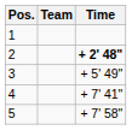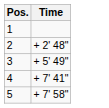 <table class="wikitable">
 <tr>
 <th>Pos.</th>
-<th>Team</th>
 <th>Time</th>
 </tr>
 <tr>
 <td>1</td>
-<td></td>
 <td align=right><strong></strong></td>
 </tr>
 <tr>
 <td>2</td>
-<td></td>
-<td align=right><strong>+ 2' 48"</strong></td>
+<td align=right>+ 2' 48"</td>
 </tr>
 <tr>
 <td>3</td>
-<td></td>
 <td align=right>+ 5' 49"</td>
 </tr>
 <tr>
 <td>4</td>
-<td></td>
 <td align=right>+ 7' 41"</td>
 </tr>
 <tr>
 <td>5</td>
-<td></td>
 <td align=right>+ 7' 58"</td>
 </tr>
 </table>
